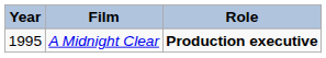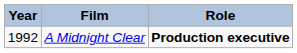 <table class="wikitable" style="font-size:95%;">
 <tr>
 <th style="background:#B0C4DE;">Year</th>
 <th style="background:#B0C4DE;">Film</th>
 <th style="background:#B0C4DE;">Role</th>
 </tr>
 <tr>
-<td>1995</td>
+<td>1992</td>
 <td><em><a href='#'>A Midnight Clear</a></em></td>
 <td><strong>Production executive</strong></td>
 </tr>
 </table>
